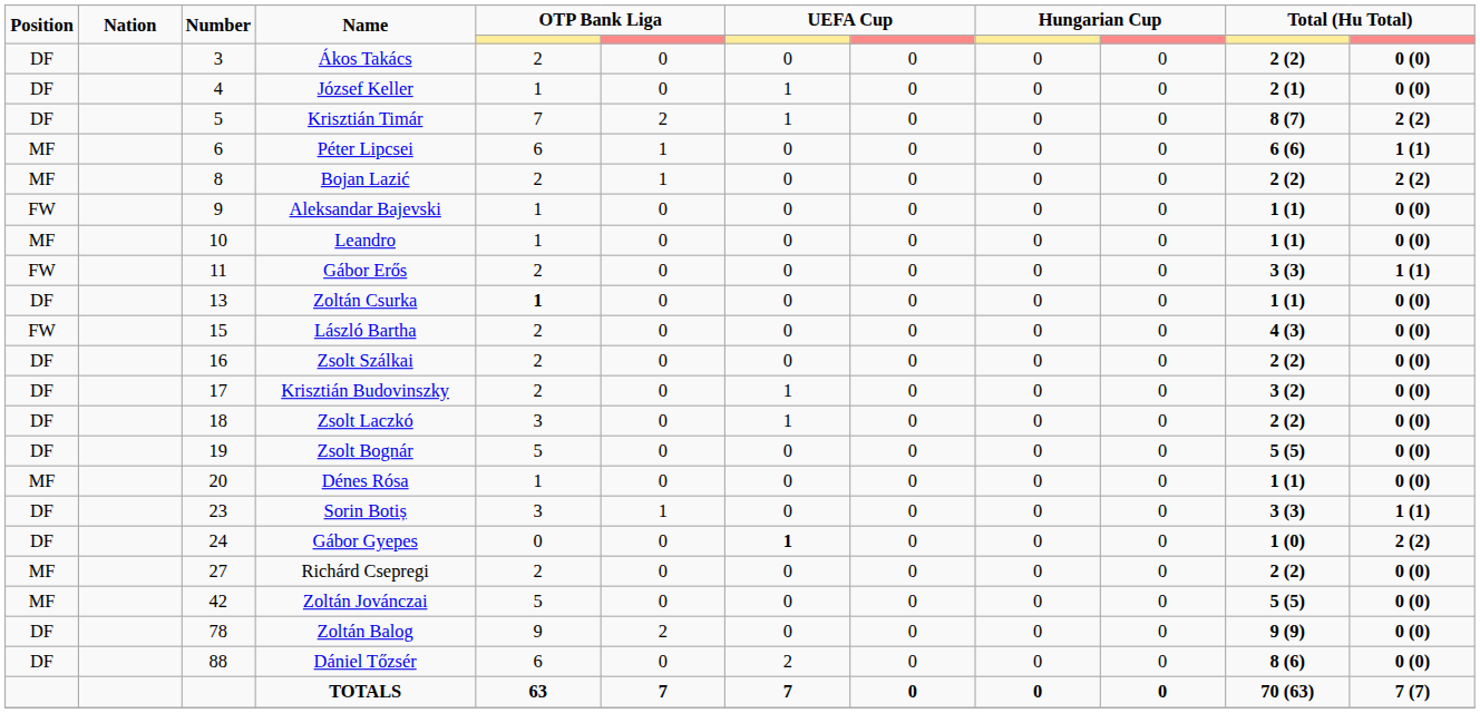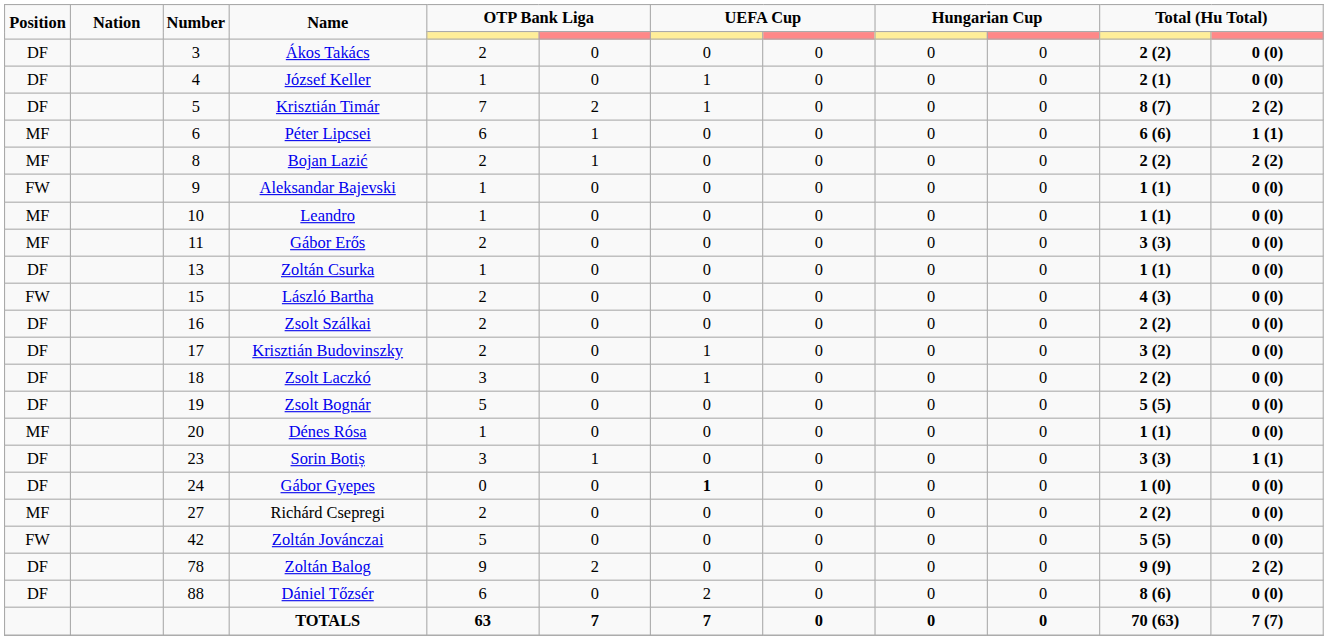 <table class="wikitable" style="font-size: 95%; text-align: center;">
 <tr>
 <td rowspan="2" width="5%" align="center"><strong>Position</strong></td>
 <td rowspan="2" width="7%" align="center"><strong>Nation</strong></td>
 <td rowspan="2" width="5%" align="center"><strong>Number</strong></td>
 <td rowspan="2" width="15%" align="center"><strong>Name</strong></td>
 <td colspan="2" align="center"><strong>OTP Bank Liga</strong></td>
 <td colspan="2" align="center"><strong>UEFA Cup</strong></td>
 <td colspan="2" align="center"><strong>Hungarian Cup</strong></td>
 <td colspan="2" align="center"><strong>Total (Hu Total)</strong></td>
 </tr>
 <tr>
 <th width=60 style="background: #FFEE99"></th>
 <th width=60 style="background: #FF8888"></th>
 <th width=60 style="background: #FFEE99"></th>
 <th width=60 style="background: #FF8888"></th>
 <th width=60 style="background: #FFEE99"></th>
 <th width=60 style="background: #FF8888"></th>
 <th width=60 style="background: #FFEE99"></th>
 <th width=60 style="background: #FF8888"></th>
 </tr>
 <tr>
 <td>DF</td>
 <td></td>
 <td>3</td>
 <td><a href='#'>Ákos Takács</a></td>
 <td>2</td>
 <td>0</td>
 <td>0</td>
 <td>0</td>
 <td>0</td>
 <td>0</td>
 <td><strong>2 (2)</strong></td>
 <td><strong>0 (0)</strong></td>
 </tr>
 <tr>
 <td>DF</td>
 <td></td>
 <td>4</td>
 <td><a href='#'>József Keller</a></td>
 <td>1</td>
 <td>0</td>
 <td>1</td>
 <td>0</td>
 <td>0</td>
 <td>0</td>
 <td><strong>2 (1)</strong></td>
 <td><strong>0 (0)</strong></td>
 </tr>
 <tr>
 <td>DF</td>
 <td></td>
 <td>5</td>
 <td><a href='#'>Krisztián Timár</a></td>
 <td>7</td>
 <td>2</td>
 <td>1</td>
 <td>0</td>
 <td>0</td>
 <td>0</td>
 <td><strong>8 (7)</strong></td>
 <td><strong>2 (2)</strong></td>
 </tr>
 <tr>
 <td>MF</td>
 <td></td>
 <td>6</td>
 <td><a href='#'>Péter Lipcsei</a></td>
 <td>6</td>
 <td>1</td>
 <td>0</td>
 <td>0</td>
 <td>0</td>
 <td>0</td>
 <td><strong>6 (6)</strong></td>
 <td><strong>1 (1)</strong></td>
 </tr>
 <tr>
 <td>MF</td>
 <td></td>
 <td>8</td>
 <td><a href='#'>Bojan Lazić</a></td>
 <td>2</td>
 <td>1</td>
 <td>0</td>
 <td>0</td>
 <td>0</td>
 <td>0</td>
 <td><strong>2 (2)</strong></td>
 <td><strong>2 (2)</strong></td>
 </tr>
 <tr>
 <td>FW</td>
 <td></td>
 <td>9</td>
 <td><a href='#'>Aleksandar Bajevski</a></td>
 <td>1</td>
 <td>0</td>
 <td>0</td>
 <td>0</td>
 <td>0</td>
 <td>0</td>
 <td><strong>1 (1)</strong></td>
 <td><strong>0 (0)</strong></td>
 </tr>
 <tr>
 <td>MF</td>
 <td></td>
 <td>10</td>
 <td><a href='#'>Leandro</a></td>
 <td>1</td>
 <td>0</td>
 <td>0</td>
 <td>0</td>
 <td>0</td>
 <td>0</td>
 <td><strong>1 (1)</strong></td>
 <td><strong>0 (0)</strong></td>
 </tr>
 <tr>
-<td>FW</td>
+<td>MF</td>
 <td></td>
 <td>11</td>
 <td><a href='#'>Gábor Erős</a></td>
 <td>2</td>
 <td>0</td>
 <td>0</td>
 <td>0</td>
 <td>0</td>
 <td>0</td>
 <td><strong>3 (3)</strong></td>
-<td><strong>1 (1)</strong></td>
+<td><strong>0 (0)</strong></td>
 </tr>
 <tr>
 <td>DF</td>
 <td></td>
 <td>13</td>
 <td><a href='#'>Zoltán Csurka</a></td>
-<td><strong>1</strong></td>
+<td>1</td>
 <td>0</td>
 <td>0</td>
 <td>0</td>
 <td>0</td>
 <td>0</td>
 <td><strong>1 (1)</strong></td>
 <td><strong>0 (0)</strong></td>
 </tr>
 <tr>
 <td>FW</td>
 <td></td>
 <td>15</td>
 <td><a href='#'>László Bartha</a></td>
 <td>2</td>
 <td>0</td>
 <td>0</td>
 <td>0</td>
 <td>0</td>
 <td>0</td>
 <td><strong>4 (3)</strong></td>
 <td><strong>0 (0)</strong></td>
 </tr>
 <tr>
 <td>DF</td>
 <td></td>
 <td>16</td>
 <td><a href='#'>Zsolt Szálkai</a></td>
 <td>2</td>
 <td>0</td>
 <td>0</td>
 <td>0</td>
 <td>0</td>
 <td>0</td>
 <td><strong>2 (2)</strong></td>
 <td><strong>0 (0)</strong></td>
 </tr>
 <tr>
 <td>DF</td>
 <td></td>
 <td>17</td>
 <td><a href='#'>Krisztián Budovinszky</a></td>
 <td>2</td>
 <td>0</td>
 <td>1</td>
 <td>0</td>
 <td>0</td>
 <td>0</td>
 <td><strong>3 (2)</strong></td>
 <td><strong>0 (0)</strong></td>
 </tr>
 <tr>
 <td>DF</td>
 <td></td>
 <td>18</td>
 <td><a href='#'>Zsolt Laczkó</a></td>
 <td>3</td>
 <td>0</td>
 <td>1</td>
 <td>0</td>
 <td>0</td>
 <td>0</td>
 <td><strong>2 (2)</strong></td>
 <td><strong>0 (0)</strong></td>
 </tr>
 <tr>
 <td>DF</td>
 <td></td>
 <td>19</td>
 <td><a href='#'>Zsolt Bognár</a></td>
 <td>5</td>
 <td>0</td>
 <td>0</td>
 <td>0</td>
 <td>0</td>
 <td>0</td>
 <td><strong>5 (5)</strong></td>
 <td><strong>0 (0)</strong></td>
 </tr>
 <tr>
 <td>MF</td>
 <td></td>
 <td>20</td>
 <td><a href='#'>Dénes Rósa</a></td>
 <td>1</td>
 <td>0</td>
 <td>0</td>
 <td>0</td>
 <td>0</td>
 <td>0</td>
 <td><strong>1 (1)</strong></td>
 <td><strong>0 (0)</strong></td>
 </tr>
 <tr>
 <td>DF</td>
 <td></td>
 <td>23</td>
 <td><a href='#'>Sorin Botiș</a></td>
 <td>3</td>
 <td>1</td>
 <td>0</td>
 <td>0</td>
 <td>0</td>
 <td>0</td>
 <td><strong>3 (3)</strong></td>
 <td><strong>1 (1)</strong></td>
 </tr>
 <tr>
 <td>DF</td>
 <td></td>
 <td>24</td>
 <td><a href='#'>Gábor Gyepes</a></td>
 <td>0</td>
 <td>0</td>
 <td><strong>1</strong></td>
 <td>0</td>
 <td>0</td>
 <td>0</td>
 <td><strong>1 (0)</strong></td>
-<td><strong>2 (2)</strong></td>
+<td><strong>0 (0)</strong></td>
 </tr>
 <tr>
 <td>MF</td>
 <td></td>
 <td>27</td>
 <td>Richárd Csepregi</td>
 <td>2</td>
 <td>0</td>
 <td>0</td>
 <td>0</td>
 <td>0</td>
 <td>0</td>
 <td><strong>2 (2)</strong></td>
 <td><strong>0 (0)</strong></td>
 </tr>
 <tr>
-<td>MF</td>
+<td>FW</td>
 <td></td>
 <td>42</td>
 <td><a href='#'>Zoltán Jovánczai</a></td>
 <td>5</td>
 <td>0</td>
 <td>0</td>
 <td>0</td>
 <td>0</td>
 <td>0</td>
 <td><strong>5 (5)</strong></td>
 <td><strong>0 (0)</strong></td>
 </tr>
 <tr>
 <td>DF</td>
 <td></td>
 <td>78</td>
 <td><a href='#'>Zoltán Balog</a></td>
 <td>9</td>
 <td>2</td>
 <td>0</td>
 <td>0</td>
 <td>0</td>
 <td>0</td>
 <td><strong>9 (9)</strong></td>
-<td><strong>0 (0)</strong></td>
+<td><strong>2 (2)</strong></td>
 </tr>
 <tr>
 <td>DF</td>
 <td></td>
 <td>88</td>
 <td><a href='#'>Dániel Tőzsér</a></td>
 <td>6</td>
 <td>0</td>
 <td>2</td>
 <td>0</td>
 <td>0</td>
 <td>0</td>
 <td><strong>8 (6)</strong></td>
 <td><strong>0 (0)</strong></td>
 </tr>
 <tr>
 <td></td>
 <td></td>
 <td></td>
 <td><strong>TOTALS</strong></td>
 <td><strong>63</strong></td>
 <td><strong>7</strong></td>
 <td><strong>7</strong></td>
 <td><strong>0</strong></td>
 <td><strong>0</strong></td>
 <td><strong>0</strong></td>
 <td><strong>70 (63)</strong></td>
 <td><strong>7 (7)</strong></td>
 </tr>
 <tr>
 </tr>
 </table>
